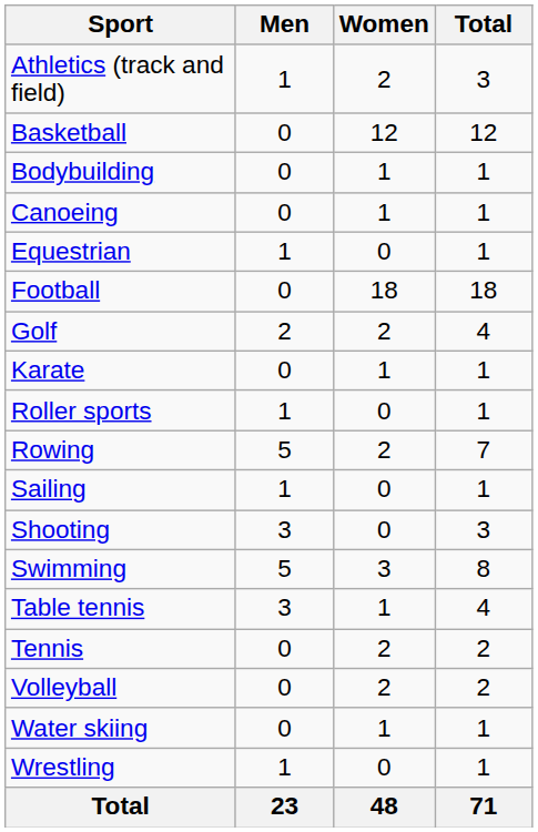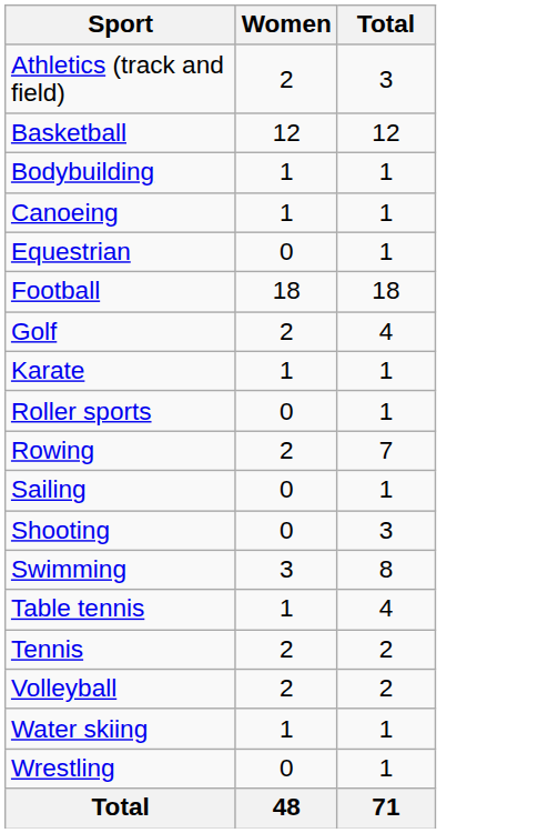 <table class="wikitable sortable" style="text-align:center;">
 <tr>
 <th width=140>Sport</th>
-<th width=55>Men</th>
 <th width=55>Women</th>
 <th width=55>Total</th>
 </tr>
 <tr>
 <td align=left><a href='#'>Athletics</a> (track and field)</td>
-<td>1</td>
 <td>2</td>
 <td>3</td>
 </tr>
 <tr>
 <td align=left><a href='#'>Basketball</a></td>
-<td>0</td>
 <td>12</td>
 <td>12</td>
 </tr>
 <tr>
 <td align=left><a href='#'>Bodybuilding</a></td>
-<td>0</td>
 <td>1</td>
 <td>1</td>
 </tr>
 <tr>
 <td align=left><a href='#'>Canoeing</a></td>
-<td>0</td>
 <td>1</td>
 <td>1</td>
 </tr>
 <tr>
 <td align=left><a href='#'>Equestrian</a></td>
-<td>1</td>
 <td>0</td>
 <td>1</td>
 </tr>
 <tr>
 <td align=left><a href='#'>Football</a></td>
-<td>0</td>
 <td>18</td>
 <td>18</td>
 </tr>
 <tr>
 <td align=left><a href='#'>Golf</a></td>
 <td>2</td>
-<td>2</td>
 <td>4</td>
 </tr>
 <tr>
 <td align=left><a href='#'>Karate</a></td>
-<td>0</td>
 <td>1</td>
 <td>1</td>
 </tr>
 <tr>
 <td align=left><a href='#'>Roller sports</a></td>
-<td>1</td>
 <td>0</td>
 <td>1</td>
 </tr>
 <tr>
 <td align=left><a href='#'>Rowing</a></td>
-<td>5</td>
 <td>2</td>
 <td>7</td>
 </tr>
 <tr>
 <td align=left><a href='#'>Sailing</a></td>
-<td>1</td>
 <td>0</td>
 <td>1</td>
 </tr>
 <tr>
 <td align=left><a href='#'>Shooting</a></td>
-<td>3</td>
 <td>0</td>
 <td>3</td>
 </tr>
 <tr>
 <td align=left><a href='#'>Swimming</a></td>
-<td>5</td>
 <td>3</td>
 <td>8</td>
 </tr>
 <tr>
 <td align=left><a href='#'>Table tennis</a></td>
-<td>3</td>
 <td>1</td>
 <td>4</td>
 </tr>
 <tr>
 <td align=left><a href='#'>Tennis</a></td>
-<td>0</td>
 <td>2</td>
 <td>2</td>
 </tr>
 <tr>
 <td align=left><a href='#'>Volleyball</a></td>
-<td>0</td>
 <td>2</td>
 <td>2</td>
 </tr>
 <tr>
 <td align=left><a href='#'>Water skiing</a></td>
-<td>0</td>
 <td>1</td>
 <td>1</td>
 </tr>
 <tr>
 <td align=left><a href='#'>Wrestling</a></td>
-<td>1</td>
 <td>0</td>
 <td>1</td>
 </tr>
 <tr>
 <th>Total</th>
-<th>23</th>
 <th>48</th>
 <th>71</th>
 </tr>
 </table>
